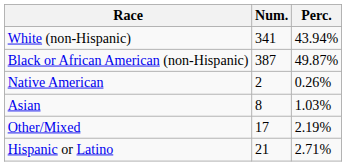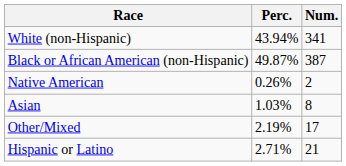 <table class="wikitable">
 <tr>
 <th>Race</th>
+<th>Perc.</th>
 <th>Num.</th>
-<th>Perc.</th>
 </tr>
 <tr>
 <td><a href='#'>White</a> (non-Hispanic)</td>
+<td>43.94%</td>
 <td>341</td>
-<td>43.94%</td>
 </tr>
 <tr>
 <td><a href='#'>Black or African American</a> (non-Hispanic)</td>
+<td>49.87%</td>
 <td>387</td>
-<td>49.87%</td>
 </tr>
 <tr>
 <td><a href='#'>Native American</a></td>
+<td>0.26%</td>
 <td>2</td>
-<td>0.26%</td>
 </tr>
 <tr>
 <td><a href='#'>Asian</a></td>
+<td>1.03%</td>
 <td>8</td>
-<td>1.03%</td>
 </tr>
 <tr>
 <td><a href='#'>Other/Mixed</a></td>
+<td>2.19%</td>
 <td>17</td>
-<td>2.19%</td>
 </tr>
 <tr>
 <td><a href='#'>Hispanic</a> or <a href='#'>Latino</a></td>
+<td>2.71%</td>
 <td>21</td>
-<td>2.71%</td>
 </tr>
 </table>
